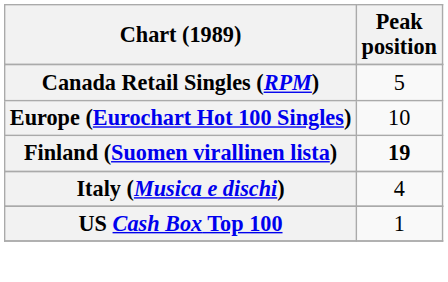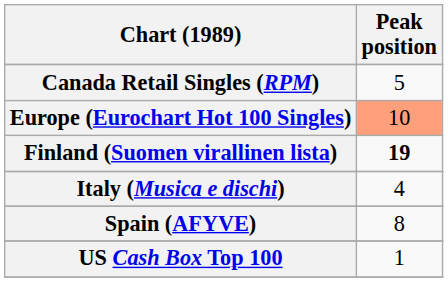 <table class="wikitable sortable plainrowheaders" style="text-align:center">
 <tr>
 <th scope="col">Chart (1989)</th>
 <th scope="col">Peak<br>position</th>
 </tr>
 <tr>
 </tr>
 <tr>
 </tr>
 <tr>
 </tr>
 <tr>
 </tr>
 <tr>
 <th scope="row">Canada Retail Singles (<em><a href='#'>RPM</a></em>)</th>
 <td>5</td>
 </tr>
 <tr>
 <th scope="row">Europe (<a href='#'>Eurochart Hot 100 Singles</a>)</th>
-<td>10</td>
+<td style="background: lightsalmon;">10</td>
 </tr>
 <tr>
 <th scope="row">Finland (<a href='#'>Suomen virallinen lista</a>)</th>
 <td><strong>19</strong></td>
 </tr>
 <tr>
 </tr>
 <tr>
 </tr>
 <tr>
 <th scope="row">Italy (<em><a href='#'>Musica e dischi</a></em>)</th>
 <td>4</td>
 </tr>
 <tr>
 </tr>
 <tr>
 </tr>
 <tr>
+</tr>
+<tr>
+<th scope="row">Spain (<a href='#'>AFYVE</a>)</th>
+<td>8</td>
 </tr>
 <tr>
 </tr>
 <tr>
 </tr>
 <tr>
 </tr>
 <tr>
 </tr>
 <tr>
 </tr>
 <tr>
 </tr>
 <tr>
 </tr>
 <tr>
 </tr>
 <tr>
 <th scope="row">US <a href='#'><em>Cash Box</em> Top 100</a></th>
 <td>1</td>
 </tr>
 <tr>
 </tr>
 </table>
